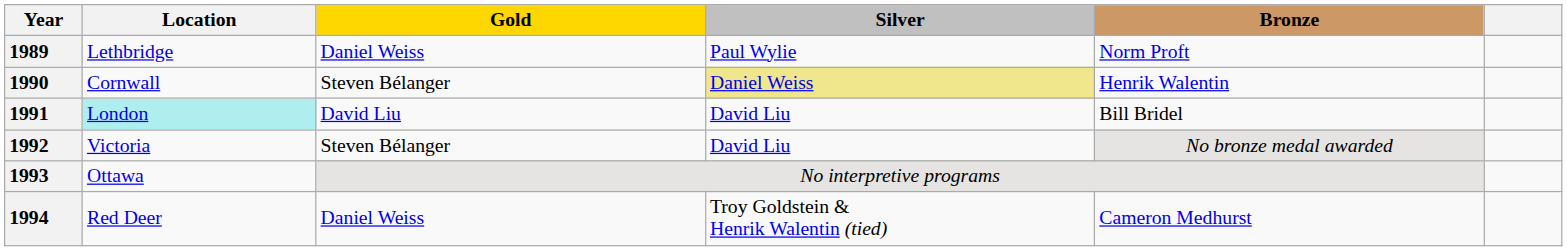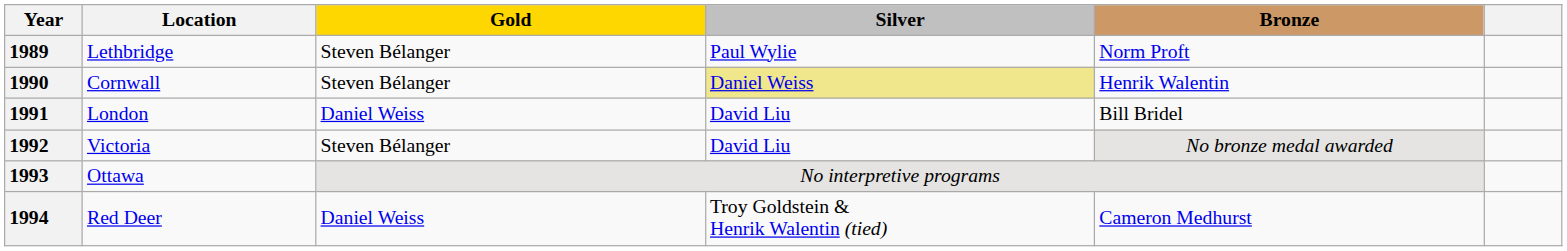 <table class="wikitable unsortable" style="text-align:left; width:80%">
 <tr>
 <th scope="col" style="text-align:center; width:5%">Year</th>
 <th scope="col" style="text-align:center; width:15%">Location</th>
 <th scope="col" style="text-align:center; width:25%; background:gold">Gold</th>
 <th scope="col" style="text-align:center; width:25%; background:silver">Silver</th>
 <th scope="col" style="text-align:center; width:25%; background:#c96">Bronze</th>
 <th scope="col" style="text-align:center; width:5%"></th>
 </tr>
 <tr>
 <th scope="row" style="text-align:left">1989</th>
 <td><a href='#'>Lethbridge</a></td>
-<td> <a href='#'>Daniel Weiss</a></td>
+<td> Steven Bélanger</td>
 <td> <a href='#'>Paul Wylie</a></td>
 <td> <a href='#'>Norm Proft</a></td>
 <td></td>
 </tr>
 <tr>
 <th scope="row" style="text-align:left">1990</th>
 <td><a href='#'>Cornwall</a></td>
 <td> Steven Bélanger</td>
 <td style="background: khaki;"> <a href='#'>Daniel Weiss</a></td>
 <td> <a href='#'>Henrik Walentin</a></td>
 <td></td>
 </tr>
 <tr>
 <th scope="row" style="text-align:left">1991</th>
-<td style="background: paleturquoise;"><a href='#'>London</a></td>
-<td> <a href='#'>David Liu</a></td>
+<td><a href='#'>London</a></td>
+<td> <a href='#'>Daniel Weiss</a></td>
 <td> <a href='#'>David Liu</a></td>
 <td> Bill Bridel</td>
 <td></td>
 </tr>
 <tr>
 <th scope="row" style="text-align:left">1992</th>
 <td><a href='#'>Victoria</a></td>
 <td> Steven Bélanger</td>
 <td> <a href='#'>David Liu</a></td>
 <td bgcolor="e5e4e2" align="center"><em>No bronze medal awarded</em></td>
 <td></td>
 </tr>
 <tr>
 <th scope="row" style="text-align:left">1993</th>
 <td><a href='#'>Ottawa</a></td>
 <td colspan="3" bgcolor="e5e4e2" align="center"><em>No interpretive programs</em></td>
 <td></td>
 </tr>
 <tr>
 <th scope="row" style="text-align:left">1994</th>
 <td><a href='#'>Red Deer</a></td>
 <td> <a href='#'>Daniel Weiss</a></td>
 <td> Troy Goldstein &<br> <a href='#'>Henrik Walentin</a> <em>(tied)</em></td>
 <td> <a href='#'>Cameron Medhurst</a></td>
 <td></td>
 </tr>
 </table>
